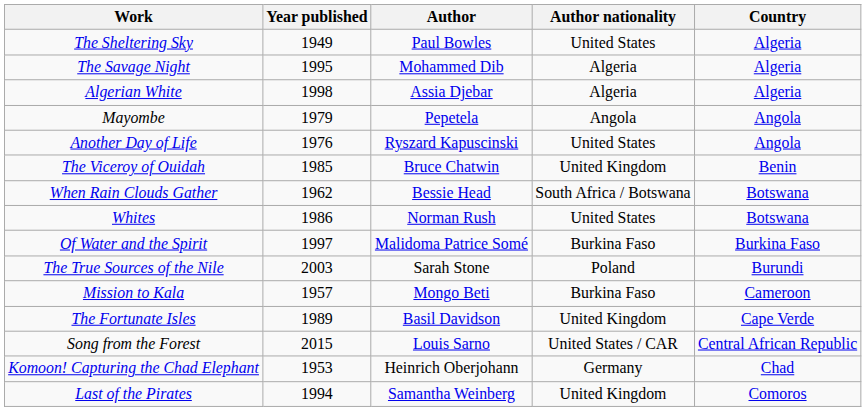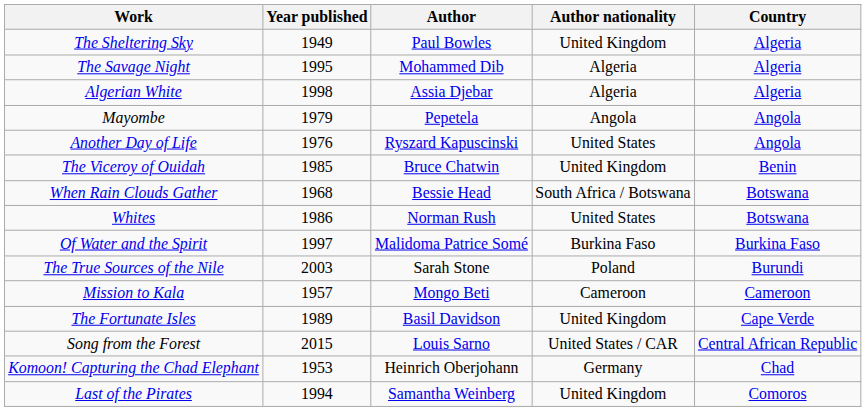 <table class="wikitable sortable" style="text-align:center">
 <tr>
 <th scope="col">Work</th>
 <th scope="col">Year published</th>
 <th scope="col">Author</th>
 <th scope="col">Author nationality</th>
 <th scope="col">Country</th>
 </tr>
 <tr>
 <td><em><a href='#'>The Sheltering Sky</a></em></td>
 <td>1949</td>
 <td><a href='#'>Paul Bowles</a></td>
-<td>United States</td>
+<td>United Kingdom</td>
 <td><a href='#'>Algeria</a></td>
 </tr>
 <tr>
 <td><em><a href='#'>The Savage Night</a></em></td>
 <td>1995</td>
 <td><a href='#'>Mohammed Dib</a></td>
 <td>Algeria</td>
 <td><a href='#'>Algeria</a></td>
 </tr>
 <tr>
 <td><em><a href='#'>Algerian White</a></em></td>
 <td>1998</td>
 <td><a href='#'>Assia Djebar</a></td>
 <td>Algeria</td>
 <td><a href='#'>Algeria</a></td>
 </tr>
 <tr>
 <td><em>Mayombe</em></td>
 <td>1979</td>
 <td><a href='#'>Pepetela</a></td>
 <td>Angola</td>
 <td><a href='#'>Angola</a></td>
 </tr>
 <tr>
 <td><em><a href='#'>Another Day of Life</a></em></td>
 <td>1976</td>
 <td><a href='#'>Ryszard Kapuscinski</a></td>
 <td>United States</td>
 <td><a href='#'>Angola</a></td>
 </tr>
 <tr>
 <td><em><a href='#'>The Viceroy of Ouidah</a></em></td>
 <td>1985</td>
 <td><a href='#'>Bruce Chatwin</a></td>
 <td>United Kingdom</td>
 <td><a href='#'>Benin</a></td>
 </tr>
 <tr>
 <td><em><a href='#'>When Rain Clouds Gather</a></em></td>
-<td>1962</td>
+<td>1968</td>
 <td><a href='#'>Bessie Head</a></td>
 <td>South Africa / Botswana</td>
 <td><a href='#'>Botswana</a></td>
 </tr>
 <tr>
 <td><em><a href='#'>Whites</a></em></td>
 <td>1986</td>
 <td><a href='#'>Norman Rush</a></td>
 <td>United States</td>
 <td><a href='#'>Botswana</a></td>
 </tr>
 <tr>
 <td><em><a href='#'>Of Water and the Spirit</a></em></td>
 <td>1997</td>
 <td><a href='#'>Malidoma Patrice Somé</a></td>
 <td>Burkina Faso</td>
 <td><a href='#'>Burkina Faso</a></td>
 </tr>
 <tr>
 <td><em><a href='#'>The True Sources of the Nile</a></em></td>
 <td>2003</td>
 <td>Sarah Stone</td>
 <td>Poland</td>
 <td><a href='#'>Burundi</a></td>
 </tr>
 <tr>
 <td><em><a href='#'>Mission to Kala</a></em></td>
 <td>1957</td>
 <td><a href='#'>Mongo Beti</a></td>
-<td>Burkina Faso</td>
+<td>Cameroon</td>
 <td><a href='#'>Cameroon</a></td>
 </tr>
 <tr>
 <td><em><a href='#'>The Fortunate Isles</a></em></td>
 <td>1989</td>
 <td><a href='#'>Basil Davidson</a></td>
 <td>United Kingdom</td>
 <td><a href='#'>Cape Verde</a></td>
 </tr>
 <tr>
 <td><em>Song from the Forest</em></td>
 <td>2015</td>
 <td><a href='#'>Louis Sarno</a></td>
 <td>United States / CAR</td>
 <td><a href='#'>Central African Republic</a></td>
 </tr>
 <tr>
 <td><em><a href='#'>Komoon! Capturing the Chad Elephant</a></em></td>
 <td>1953</td>
 <td>Heinrich Oberjohann</td>
 <td>Germany</td>
 <td><a href='#'>Chad</a></td>
 </tr>
 <tr>
 <td><em><a href='#'>Last of the Pirates</a></em></td>
 <td>1994</td>
 <td><a href='#'>Samantha Weinberg</a></td>
 <td>United Kingdom</td>
 <td><a href='#'>Comoros</a></td>
 </tr>
 </table>
